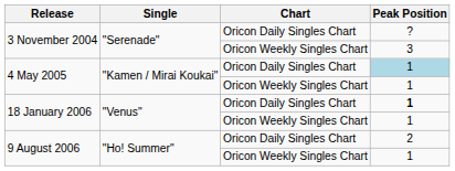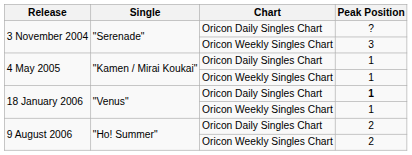 <table class="wikitable">
 <tr>
 <th>Release</th>
 <th>Single</th>
 <th>Chart</th>
 <th>Peak Position</th>
 </tr>
 <tr>
 <td rowspan="2">3 November 2004</td>
 <td rowspan="2">"Serenade"</td>
 <td>Oricon Daily Singles Chart</td>
 <td align="center">?</td>
 </tr>
 <tr>
 <td>Oricon Weekly Singles Chart</td>
 <td align="center">3</td>
 </tr>
 <tr>
 <td rowspan="2">4 May 2005</td>
 <td rowspan="2">"Kamen / Mirai Koukai"</td>
 <td>Oricon Daily Singles Chart</td>
-<td align="center" style="background: lightblue;">1</td>
+<td align="center">1</td>
 </tr>
 <tr>
 <td>Oricon Weekly Singles Chart</td>
 <td align="center">1</td>
 </tr>
 <tr>
 <td rowspan="2">18 January 2006</td>
 <td rowspan="2">"Venus"</td>
 <td>Oricon Daily Singles Chart</td>
 <td align="center"><strong>1</strong></td>
 </tr>
 <tr>
 <td>Oricon Weekly Singles Chart</td>
 <td align="center">1</td>
 </tr>
 <tr>
 <td rowspan="2">9 August 2006</td>
 <td rowspan="2">"Ho! Summer"</td>
 <td>Oricon Daily Singles Chart</td>
 <td align="center">2</td>
 </tr>
 <tr>
 <td>Oricon Weekly Singles Chart</td>
-<td align="center">1</td>
+<td align="center">2</td>
 </tr>
 </table>
